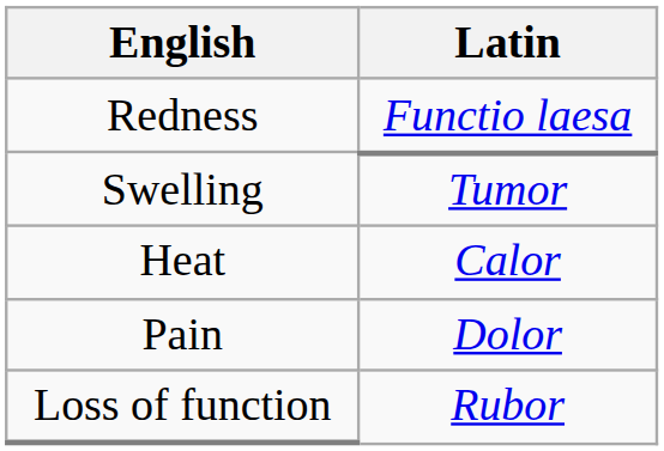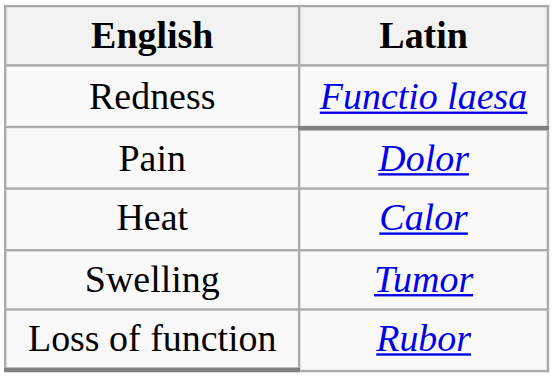 <table width="230" align="right" class="wikitable" style="text-align:center; margin-left:0.67em">
 <tr>
 <th>English</th>
 <th>Latin</th>
 </tr>
 <tr>
 <td>Redness</td>
 <td style="border-bottom:2px solid grey;"><em><a href='#'>Functio laesa</a></em></td>
 </tr>
 <tr>
-<td>Swelling</td>
-<td><em><a href='#'>Tumor</a></em></td>
+<td>Pain</td>
+<td><em><a href='#'>Dolor</a></em></td>
 </tr>
 <tr>
 <td>Heat</td>
 <td><em><a href='#'>Calor</a></em></td>
 </tr>
 <tr>
-<td>Pain</td>
-<td><em><a href='#'>Dolor</a></em></td>
+<td>Swelling</td>
+<td><em><a href='#'>Tumor</a></em></td>
 </tr>
 <tr>
 <td style="border-bottom:2px solid grey;">Loss of function</td>
 <td><em><a href='#'>Rubor</a></em></td>
 </tr>
 </table>
